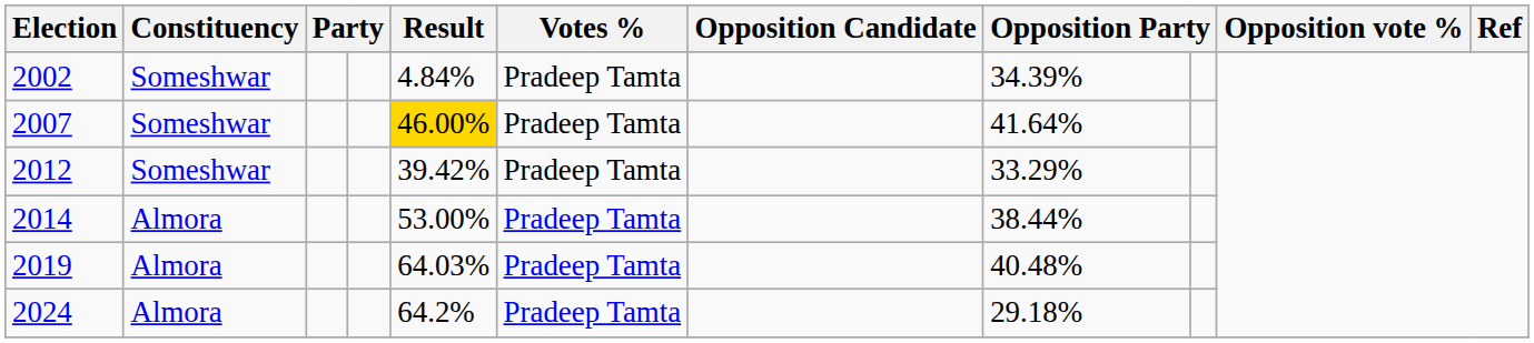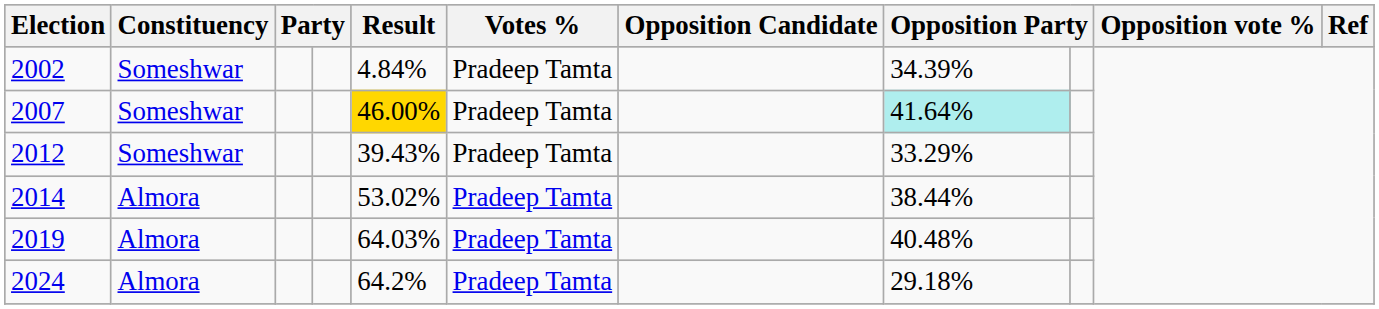 <table class="wikitable sortable">
 <tr>
 <th>Election</th>
 <th>Constituency</th>
 <th colspan="2">Party</th>
 <th>Result</th>
 <th>Votes %</th>
 <th>Opposition Candidate</th>
 <th colspan="2">Opposition Party</th>
 <th>Opposition vote %</th>
 <th>Ref</th>
 </tr>
 <tr>
 <td><a href='#'>2002</a></td>
 <td><a href='#'>Someshwar</a></td>
 <td></td>
 <td></td>
 <td>4.84%</td>
 <td>Pradeep Tamta</td>
 <td></td>
 <td>34.39%</td>
 <td></td>
 </tr>
 <tr>
 <td><a href='#'>2007</a></td>
 <td><a href='#'>Someshwar</a></td>
 <td></td>
 <td></td>
 <td style="background: gold;">46.00%</td>
 <td>Pradeep Tamta</td>
 <td></td>
-<td>41.64%</td>
+<td style="background: paleturquoise;">41.64%</td>
 <td></td>
 </tr>
 <tr>
 <td><a href='#'>2012</a></td>
 <td><a href='#'>Someshwar</a></td>
 <td></td>
 <td></td>
-<td>39.42%</td>
+<td>39.43%</td>
 <td>Pradeep Tamta</td>
 <td></td>
 <td>33.29%</td>
 <td></td>
 </tr>
 <tr>
 <td><a href='#'>2014</a></td>
 <td><a href='#'>Almora</a></td>
 <td></td>
 <td></td>
-<td>53.00%</td>
+<td>53.02%</td>
 <td><a href='#'>Pradeep Tamta</a></td>
 <td></td>
 <td>38.44%</td>
 <td></td>
 </tr>
 <tr>
 <td><a href='#'>2019</a></td>
 <td><a href='#'>Almora</a></td>
 <td></td>
 <td></td>
 <td>64.03%</td>
 <td><a href='#'>Pradeep Tamta</a></td>
 <td></td>
 <td>40.48%</td>
 <td></td>
 </tr>
 <tr>
 <td><a href='#'>2024</a></td>
 <td><a href='#'>Almora</a></td>
 <td></td>
 <td></td>
 <td>64.2%</td>
 <td><a href='#'>Pradeep Tamta</a></td>
 <td></td>
 <td>29.18%</td>
 <td></td>
 </tr>
 </table>
